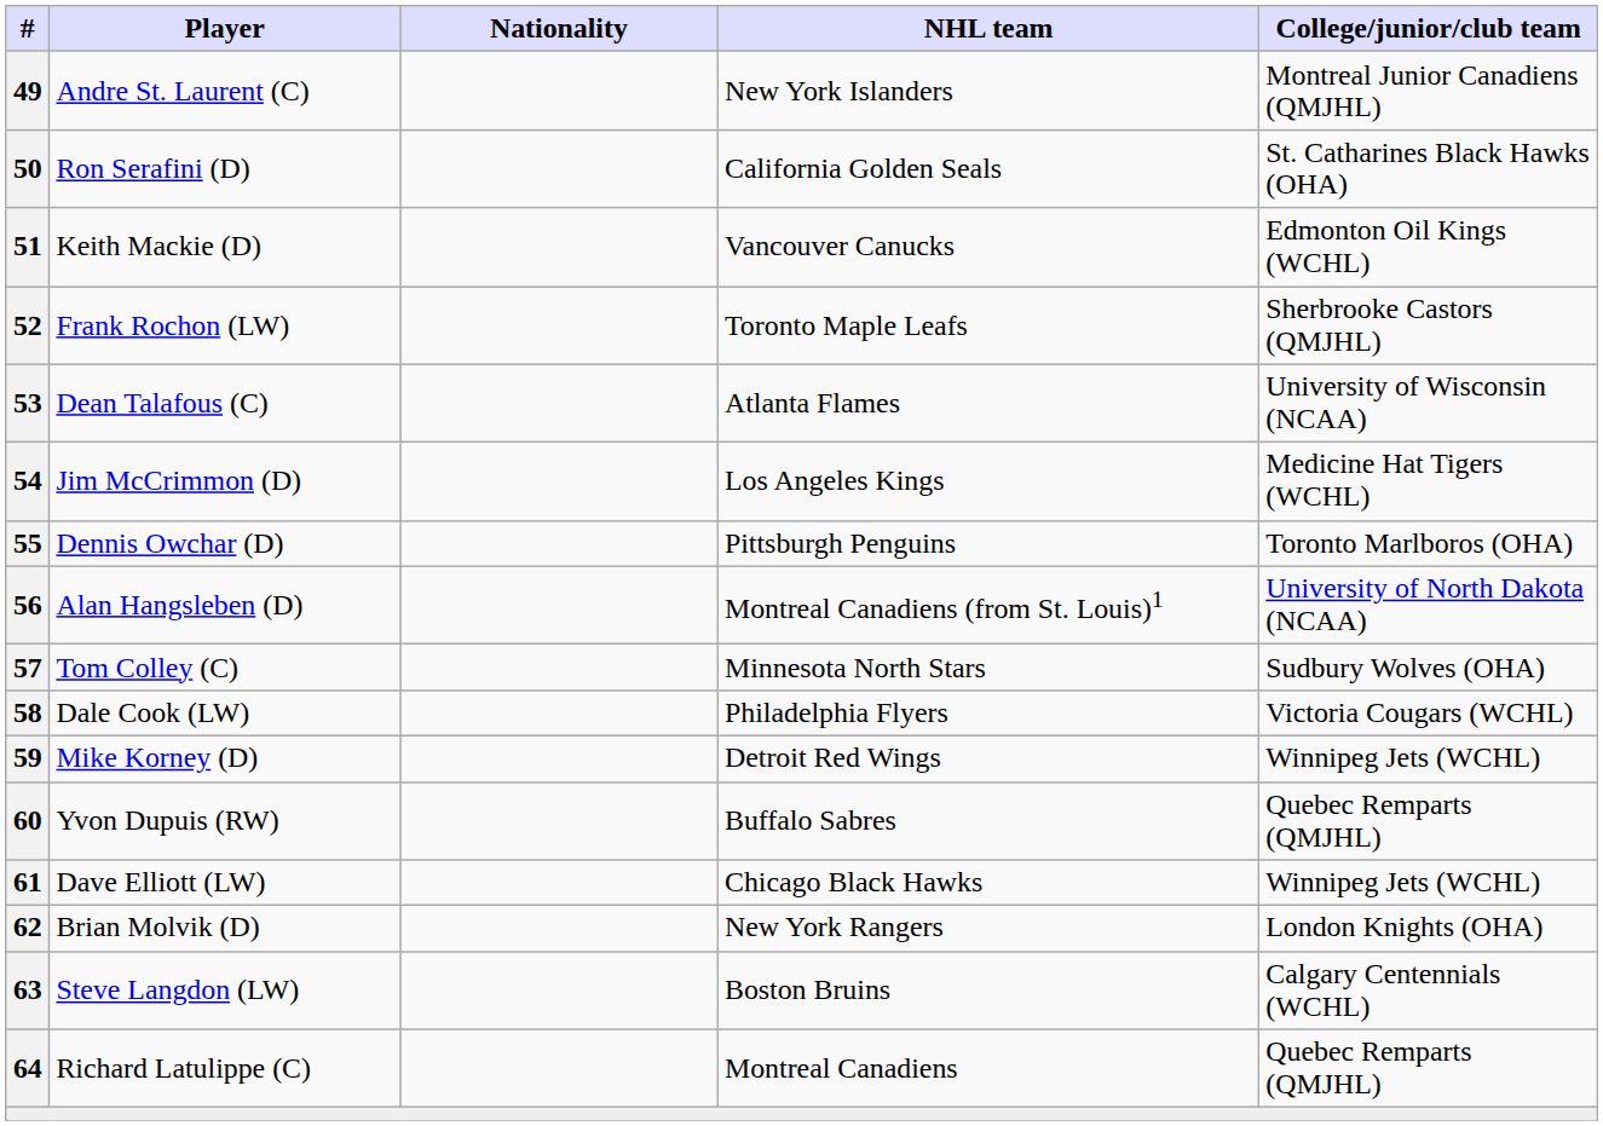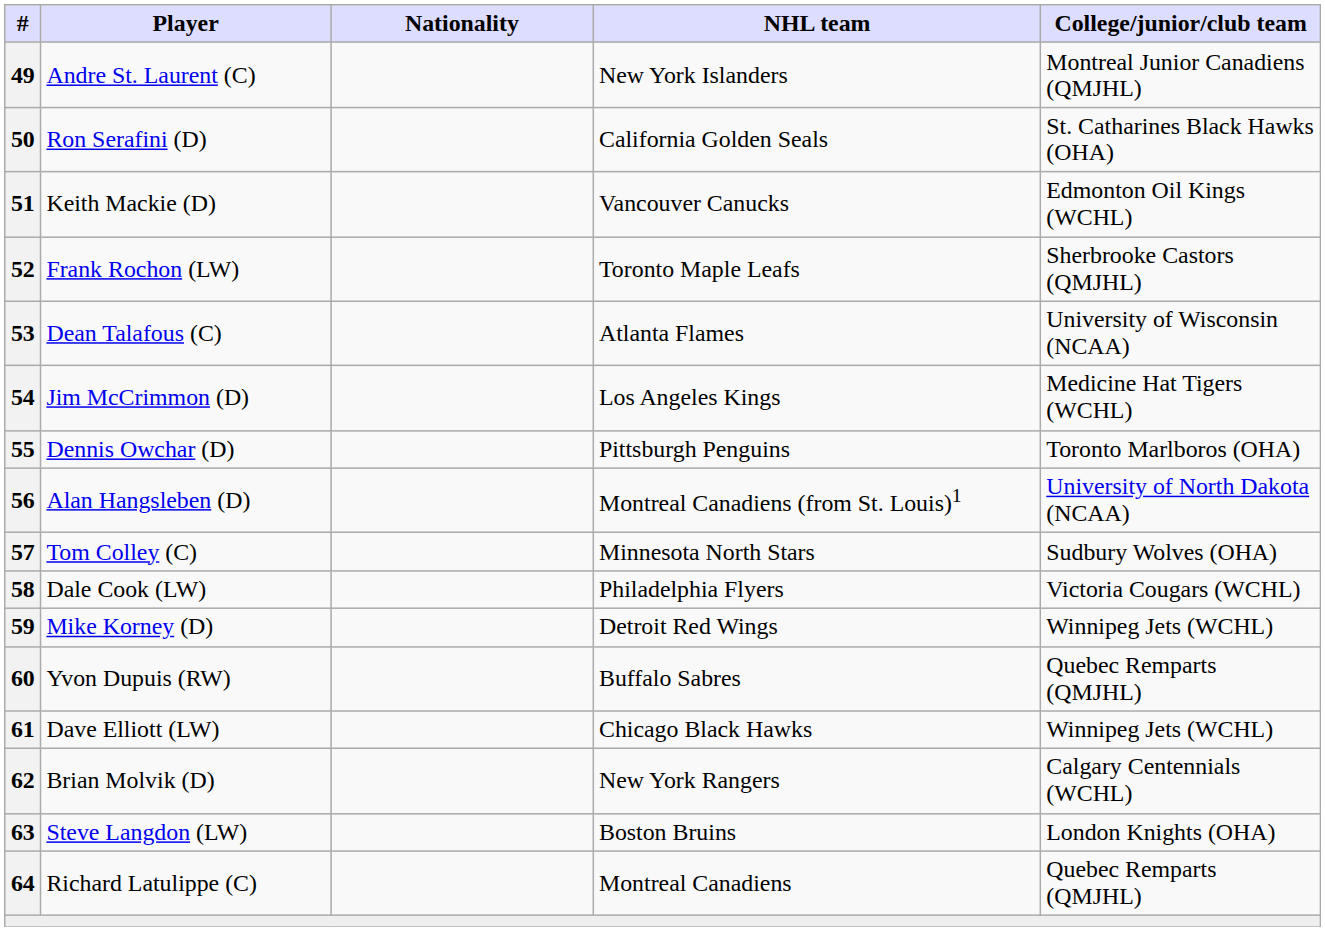 <table class="wikitable" style="width: 100%">
 <tr>
 <th style="background:#ddf; width:2.75%;">#</th>
 <th style="background:#ddf; width:22.0%;">Player</th>
 <th style="background:#ddf; width:20.0%;">Nationality</th>
 <th style="background:#ddf; width:34.0%;">NHL team</th>
 <th style="background:#ddf; width:100.0%;">College/junior/club team</th>
 </tr>
 <tr>
 <th>49</th>
 <td><a href='#'>Andre St. Laurent</a> (C)</td>
 <td></td>
 <td>New York Islanders</td>
 <td>Montreal Junior Canadiens (QMJHL)</td>
 </tr>
 <tr>
 <th>50</th>
 <td><a href='#'>Ron Serafini</a> (D)</td>
 <td></td>
 <td>California Golden Seals</td>
 <td>St. Catharines Black Hawks (OHA)</td>
 </tr>
 <tr>
 <th>51</th>
 <td>Keith Mackie (D)</td>
 <td><br></td>
 <td>Vancouver Canucks</td>
 <td>Edmonton Oil Kings (WCHL)</td>
 </tr>
 <tr>
 <th>52</th>
 <td><a href='#'>Frank Rochon</a> (LW)</td>
 <td></td>
 <td>Toronto Maple Leafs</td>
 <td>Sherbrooke Castors (QMJHL)</td>
 </tr>
 <tr>
 <th>53</th>
 <td><a href='#'>Dean Talafous</a> (C)</td>
 <td></td>
 <td>Atlanta Flames</td>
 <td>University of Wisconsin (NCAA)</td>
 </tr>
 <tr>
 <th>54</th>
 <td><a href='#'>Jim McCrimmon</a> (D)</td>
 <td></td>
 <td>Los Angeles Kings</td>
 <td>Medicine Hat Tigers (WCHL)</td>
 </tr>
 <tr>
 <th>55</th>
 <td><a href='#'>Dennis Owchar</a> (D)</td>
 <td></td>
 <td>Pittsburgh Penguins</td>
 <td>Toronto Marlboros (OHA)</td>
 </tr>
 <tr>
 <th>56</th>
 <td><a href='#'>Alan Hangsleben</a> (D)</td>
 <td></td>
 <td>Montreal Canadiens (from St. Louis)<sup>1</sup></td>
 <td><a href='#'>University of North Dakota</a> (NCAA)</td>
 </tr>
 <tr>
 <th>57</th>
 <td><a href='#'>Tom Colley</a> (C)</td>
 <td></td>
 <td>Minnesota North Stars</td>
 <td>Sudbury Wolves (OHA)</td>
 </tr>
 <tr>
 <th>58</th>
 <td>Dale Cook (LW)</td>
 <td></td>
 <td>Philadelphia Flyers</td>
 <td>Victoria Cougars (WCHL)</td>
 </tr>
 <tr>
 <th>59</th>
 <td><a href='#'>Mike Korney</a> (D)</td>
 <td></td>
 <td>Detroit Red Wings</td>
 <td>Winnipeg Jets (WCHL)</td>
 </tr>
 <tr>
 <th>60</th>
 <td>Yvon Dupuis (RW)</td>
 <td></td>
 <td>Buffalo Sabres</td>
 <td>Quebec Remparts (QMJHL)</td>
 </tr>
 <tr>
 <th>61</th>
 <td>Dave Elliott (LW)</td>
 <td></td>
 <td>Chicago Black Hawks</td>
 <td>Winnipeg Jets (WCHL)</td>
 </tr>
 <tr>
 <th>62</th>
 <td>Brian Molvik (D)</td>
 <td></td>
 <td>New York Rangers</td>
-<td>London Knights (OHA)</td>
+<td>Calgary Centennials (WCHL)</td>
 </tr>
 <tr>
 <th>63</th>
 <td><a href='#'>Steve Langdon</a> (LW)</td>
 <td></td>
 <td>Boston Bruins</td>
-<td>Calgary Centennials (WCHL)</td>
+<td>London Knights (OHA)</td>
 </tr>
 <tr>
 <th>64</th>
 <td>Richard Latulippe (C)</td>
 <td></td>
 <td>Montreal Canadiens</td>
 <td>Quebec Remparts (QMJHL)</td>
 </tr>
 <tr>
 <td align=center colspan="6" bgcolor="#efefef"></td>
 </tr>
 </table>
